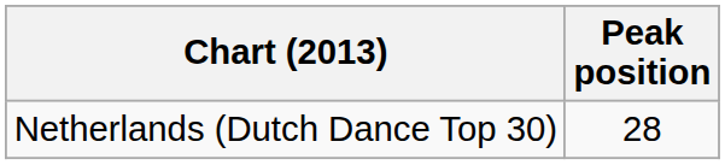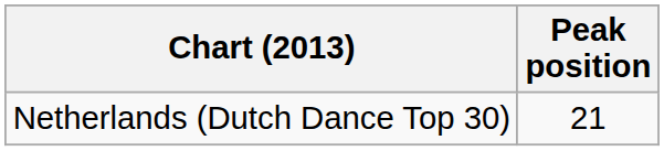 <table class="wikitable">
 <tr>
 <th>Chart (2013)</th>
 <th>Peak<br>position</th>
 </tr>
 <tr>
 <td>Netherlands (Dutch Dance Top 30)</td>
-<td align="center">28</td>
+<td align="center">21</td>
 </tr>
 </table>
